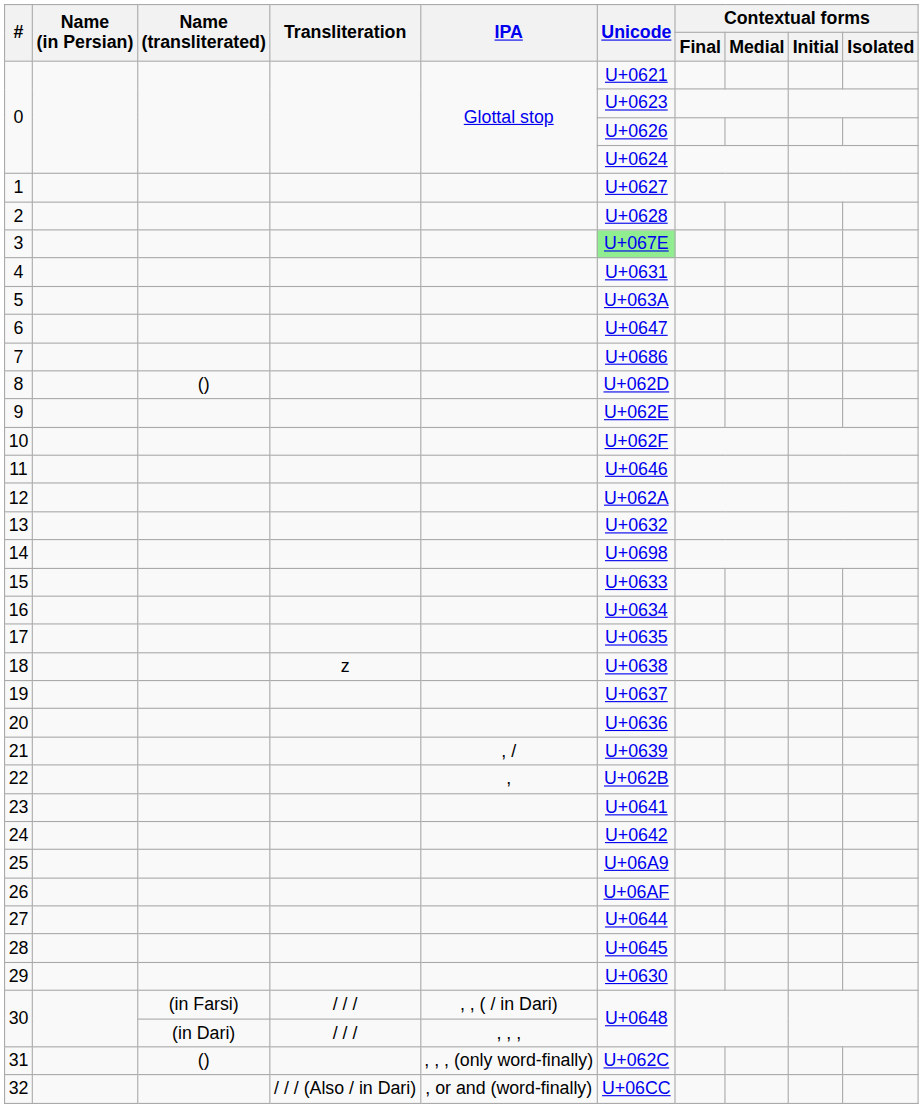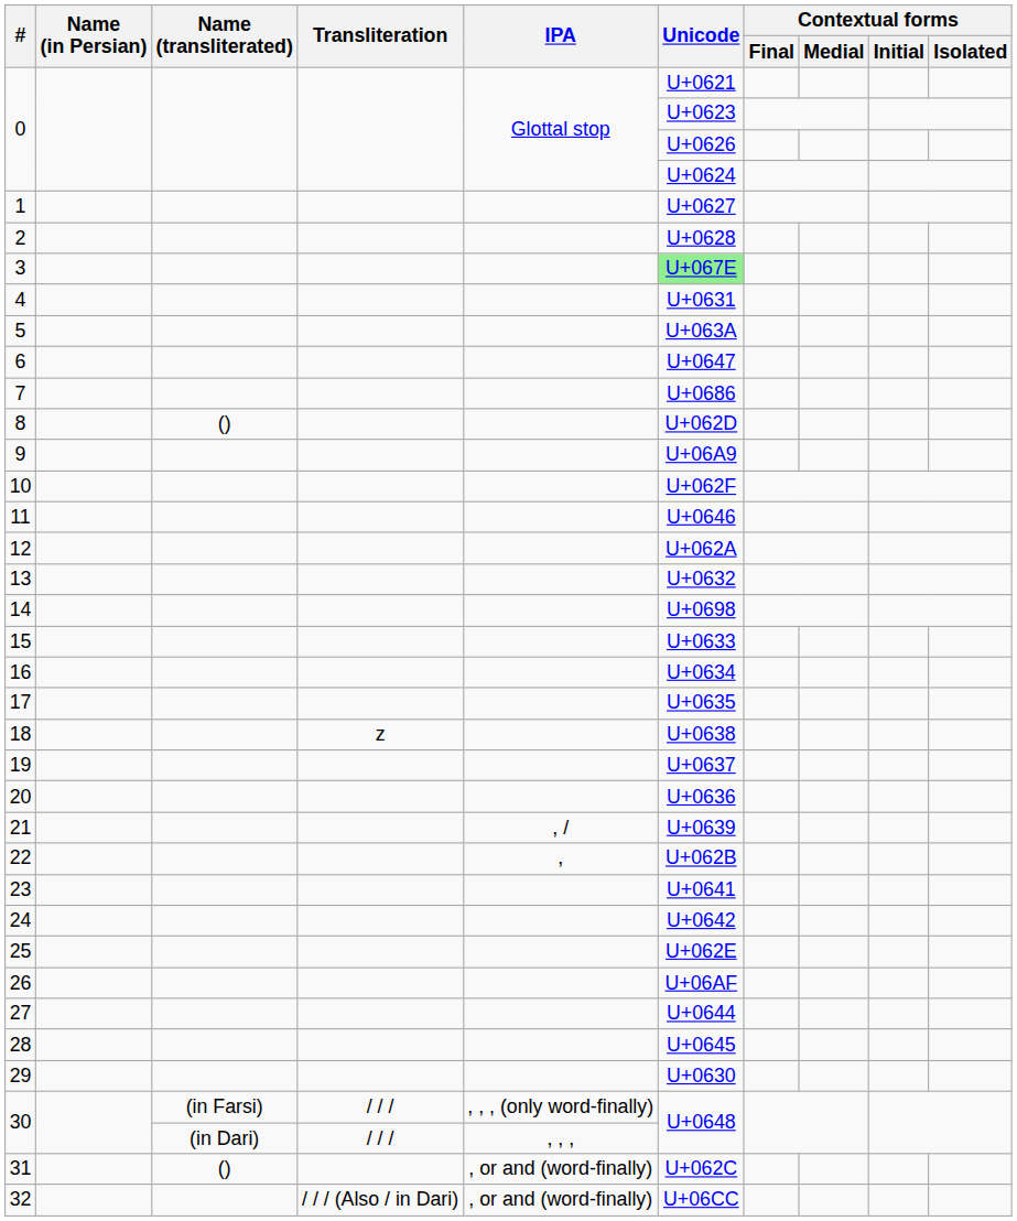 <table class="wikitable sortable">
 <tr style="text-align:center;">
 <th rowspan="2">#</th>
 <th rowspan="2">Name<br>(in Persian)</th>
 <th rowspan="2">Name<br>(transliterated)</th>
 <th rowspan="2">Transliteration</th>
 <th rowspan="2"><a href='#'>IPA</a></th>
 <th rowspan="2"><a href='#'>Unicode</a></th>
 <th colspan="4">Contextual forms</th>
 </tr>
 <tr>
 <th>Final</th>
 <th>Medial</th>
 <th>Initial</th>
 <th>Isolated</th>
 </tr>
 <tr style="text-align:center;">
 <td rowspan="4">0</td>
 <td rowspan="4"></td>
 <td rowspan="4"></td>
 <td rowspan="4"></td>
 <td rowspan="4"><a href='#'>Glottal stop</a> </td>
 <td><a href='#'>U+0621</a></td>
 <td></td>
 <td></td>
 <td></td>
 <td style="line-height:180%;padding:10px;font-size:200%;"></td>
 </tr>
 <tr style="text-align:center;">
 <td><a href='#'>U+0623</a></td>
 <td colspan="2" style="line-height:180%;padding:10px;font-size:200%;"></td>
 <td colspan="2" style="line-height:180%;padding:10px;font-size:200%;"></td>
 </tr>
 <tr style="text-align:center;">
 <td><a href='#'>U+0626</a></td>
 <td style="line-height:180%;padding:10px;font-size:200%;"></td>
 <td style="line-height:180%;padding:10px;font-size:200%;"></td>
 <td style="line-height:180%;padding:10px;font-size:200%;"></td>
 <td style="line-height:180%;padding:10px;font-size:200%;"></td>
 </tr>
 <tr style="text-align:center;">
 <td><a href='#'>U+0624</a></td>
 <td colspan="2" style="line-height:180%;padding:10px;font-size:200%;"></td>
 <td colspan="2" style="line-height:180%;padding:10px;font-size:200%;"></td>
 </tr>
 <tr style="text-align:center;">
 <td>1</td>
 <td></td>
 <td></td>
 <td></td>
 <td></td>
 <td><a href='#'>U+0627</a></td>
 <td colspan="2"  style="line-height:180%;padding:10px;font-size:200%;"></td>
 <td colspan="2"  style="line-height:180%;padding:10px;font-size:200%;"></td>
 </tr>
 <tr style="text-align:center;">
 <td>2</td>
 <td></td>
 <td></td>
 <td></td>
 <td></td>
 <td><a href='#'>U+0628</a></td>
 <td style="line-height:180%;padding:10px;font-size:200%;"></td>
 <td style="line-height:180%;padding:10px;font-size:200%;"></td>
 <td style="line-height:180%;padding:10px;font-size:200%;"></td>
 <td style="line-height:180%;padding:10px;font-size:200%;"></td>
 </tr>
 <tr style="text-align:center;">
 <td>3</td>
 <td></td>
 <td></td>
 <td></td>
 <td></td>
 <td style="background: lightgreen;"><a href='#'>U+067E</a></td>
 <td style="line-height:180%;padding:10px;font-size:200%;"></td>
 <td style="line-height:180%;padding:10px;font-size:200%;"></td>
 <td style="line-height:180%;padding:10px;font-size:200%;"></td>
 <td style="line-height:180%;padding:10px;font-size:200%;"></td>
 </tr>
 <tr style="text-align:center;">
 <td>4</td>
 <td></td>
 <td></td>
 <td></td>
 <td></td>
 <td><a href='#'>U+0631</a></td>
 <td style="line-height:180%;padding:10px;font-size:200%;"></td>
 <td style="line-height:180%;padding:10px;font-size:200%;"></td>
 <td style="line-height:180%;padding:10px;font-size:200%;"></td>
 <td style="line-height:180%;padding:10px;font-size:200%;"></td>
 </tr>
 <tr style="text-align:center;">
 <td>5</td>
 <td></td>
 <td></td>
 <td></td>
 <td></td>
 <td><a href='#'>U+063A</a></td>
 <td style="line-height:180%;padding:10px;font-size:200%;"></td>
 <td style="line-height:180%;padding:10px;font-size:200%;"></td>
 <td style="line-height:180%;padding:10px;font-size:200%;"></td>
 <td style="line-height:180%;padding:10px;font-size:200%;"></td>
 </tr>
 <tr style="text-align:center;">
 <td>6</td>
 <td></td>
 <td></td>
 <td></td>
 <td></td>
 <td><a href='#'>U+0647</a></td>
 <td style="line-height:180%;padding:10px;font-size:200%;"></td>
 <td style="line-height:180%;padding:10px;font-size:200%;"></td>
 <td style="line-height:180%;padding:10px;font-size:200%;"></td>
 <td style="line-height:180%;padding:10px;font-size:200%;"></td>
 </tr>
 <tr style="text-align:center;">
 <td>7</td>
 <td></td>
 <td></td>
 <td></td>
 <td></td>
 <td><a href='#'>U+0686</a></td>
 <td style="line-height:180%;padding:10px;font-size:200%;"></td>
 <td style="line-height:180%;padding:10px;font-size:200%;"></td>
 <td style="line-height:180%;padding:10px;font-size:200%;"></td>
 <td style="line-height:180%;padding:10px;font-size:200%;"></td>
 </tr>
 <tr style="text-align:center;">
 <td>8</td>
 <td></td>
 <td> ()</td>
 <td></td>
 <td></td>
 <td><a href='#'>U+062D</a></td>
 <td style="line-height:180%;padding:10px;font-size:200%;"></td>
 <td style="line-height:180%;padding:10px;font-size:200%;"></td>
 <td style="line-height:180%;padding:10px;font-size:200%;"></td>
 <td style="line-height:180%;padding:10px;font-size:200%;"></td>
 </tr>
 <tr style="text-align:center;">
 <td>9</td>
 <td></td>
 <td></td>
 <td></td>
 <td></td>
-<td><a href='#'>U+062E</a></td>
+<td><a href='#'>U+06A9</a></td>
 <td style="line-height:180%;padding:10px;font-size:200%;"></td>
 <td style="line-height:180%;padding:10px;font-size:200%;"></td>
 <td style="line-height:180%;padding:10px;font-size:200%;"></td>
 <td style="line-height:180%;padding:10px;font-size:200%;"></td>
 </tr>
 <tr style="text-align:center;">
 <td>10</td>
 <td></td>
 <td></td>
 <td></td>
 <td></td>
 <td><a href='#'>U+062F</a></td>
 <td style="line-height:180%;padding:10px;font-size:200%;" colspan=2></td>
 <td style="line-height:180%;padding:10px;font-size:200%;" colspan=2></td>
 </tr>
 <tr style="text-align:center;">
 <td>11</td>
 <td></td>
 <td></td>
 <td></td>
 <td></td>
 <td><a href='#'>U+0646</a></td>
 <td style="line-height:180%;padding:10px;font-size:200%;" colspan=2></td>
 <td style="line-height:180%;padding:10px;font-size:200%;" colspan=2></td>
 </tr>
 <tr style="text-align:center;">
 <td>12</td>
 <td></td>
 <td></td>
 <td></td>
 <td></td>
 <td><a href='#'>U+062A</a></td>
 <td style="line-height:180%;padding:10px;font-size:200%;" colspan=2></td>
 <td style="line-height:180%;padding:10px;font-size:200%;" colspan=2></td>
 </tr>
 <tr style="text-align:center;">
 <td>13</td>
 <td></td>
 <td></td>
 <td></td>
 <td></td>
 <td><a href='#'>U+0632</a></td>
 <td style="line-height:180%;padding:10px;font-size:200%;" colspan=2></td>
 <td style="line-height:180%;padding:10px;font-size:200%;" colspan=2></td>
 </tr>
 <tr style="text-align:center;">
 <td>14</td>
 <td></td>
 <td></td>
 <td></td>
 <td></td>
 <td><a href='#'>U+0698</a></td>
 <td style="line-height:180%;padding:10px;font-size:200%;" colspan=2></td>
 <td style="line-height:180%;padding:10px;font-size:200%;" colspan=2></td>
 </tr>
 <tr style="text-align:center;">
 <td>15</td>
 <td></td>
 <td></td>
 <td></td>
 <td></td>
 <td><a href='#'>U+0633</a></td>
 <td style="line-height:180%;padding:10px;font-size:200%;"></td>
 <td style="line-height:180%;padding:10px;font-size:200%;"></td>
 <td style="line-height:180%;padding:10px;font-size:200%;"></td>
 <td style="line-height:180%;padding:10px;font-size:200%;"></td>
 </tr>
 <tr style="text-align:center;">
 <td>16</td>
 <td></td>
 <td></td>
 <td></td>
 <td></td>
 <td><a href='#'>U+0634</a></td>
 <td style="line-height:180%;padding:10px;font-size:200%;"></td>
 <td style="line-height:180%;padding:10px;font-size:200%;"></td>
 <td style="line-height:180%;padding:10px;font-size:200%;"></td>
 <td style="line-height:180%;padding:10px;font-size:200%;"></td>
 </tr>
 <tr style="text-align:center;">
 <td>17</td>
 <td></td>
 <td></td>
 <td></td>
 <td></td>
 <td><a href='#'>U+0635</a></td>
 <td style="line-height:180%;padding:10px;font-size:200%;"></td>
 <td style="line-height:180%;padding:10px;font-size:200%;"></td>
 <td style="line-height:180%;padding:10px;font-size:200%;"></td>
 <td style="line-height:180%;padding:10px;font-size:200%;"></td>
 </tr>
 <tr style="text-align:center;">
 <td>18</td>
 <td></td>
 <td></td>
 <td>z</td>
 <td></td>
 <td><a href='#'>U+0638</a></td>
 <td style="line-height:180%;padding:10px;font-size:200%;"></td>
 <td style="line-height:180%;padding:10px;font-size:200%;"></td>
 <td style="line-height:180%;padding:10px;font-size:200%;"></td>
 <td style="line-height:180%;padding:10px;font-size:200%;"></td>
 </tr>
 <tr style="text-align:center;">
 <td>19</td>
 <td></td>
 <td></td>
 <td></td>
 <td></td>
 <td><a href='#'>U+0637</a></td>
 <td style="line-height:180%;padding:10px;font-size:200%;"></td>
 <td style="line-height:180%;padding:10px;font-size:200%;"></td>
 <td style="line-height:180%;padding:10px;font-size:200%;"></td>
 <td style="line-height:180%;padding:10px;font-size:200%;"></td>
 </tr>
 <tr style="text-align:center;">
 <td>20</td>
 <td></td>
 <td></td>
 <td></td>
 <td></td>
 <td><a href='#'>U+0636</a></td>
 <td style="line-height:180%;padding:10px;font-size:200%;"></td>
 <td style="line-height:180%;padding:10px;font-size:200%;"></td>
 <td style="line-height:180%;padding:10px;font-size:200%;"></td>
 <td style="line-height:180%;padding:10px;font-size:200%;"></td>
 </tr>
 <tr style="text-align:center;">
 <td>21</td>
 <td></td>
 <td></td>
 <td></td>
 <td>, /</td>
 <td><a href='#'>U+0639</a></td>
 <td style="line-height:180%;padding:10px;font-size:200%;"></td>
 <td style="line-height:180%;padding:10px;font-size:200%;"></td>
 <td style="line-height:180%;padding:10px;font-size:200%;"></td>
 <td style="line-height:180%;padding:10px;font-size:200%;"></td>
 </tr>
 <tr style="text-align:center;">
 <td>22</td>
 <td></td>
 <td></td>
 <td></td>
 <td>, </td>
 <td><a href='#'>U+062B</a></td>
 <td style="line-height:180%;padding:10px;font-size:200%;"></td>
 <td style="line-height:180%;padding:10px;font-size:200%;"></td>
 <td style="line-height:180%;padding:10px;font-size:200%;"></td>
 <td style="line-height:180%;padding:10px;font-size:200%;"></td>
 </tr>
 <tr style="text-align:center;">
 <td>23</td>
 <td></td>
 <td></td>
 <td></td>
 <td></td>
 <td><a href='#'>U+0641</a></td>
 <td style="line-height:180%;padding:10px;font-size:200%;"></td>
 <td style="line-height:180%;padding:10px;font-size:200%;"></td>
 <td style="line-height:180%;padding:10px;font-size:200%;"></td>
 <td style="line-height:180%;padding:10px;font-size:200%;"></td>
 </tr>
 <tr style="text-align:center;">
 <td>24</td>
 <td></td>
 <td></td>
 <td></td>
 <td></td>
 <td><a href='#'>U+0642</a></td>
 <td style="line-height:180%;padding:10px;font-size:200%;"></td>
 <td style="line-height:180%;padding:10px;font-size:200%;"></td>
 <td style="line-height:180%;padding:10px;font-size:200%;"></td>
 <td style="line-height:180%;padding:10px;font-size:200%;"></td>
 </tr>
 <tr style="text-align:center;">
 <td>25</td>
 <td></td>
 <td></td>
 <td></td>
 <td></td>
-<td><a href='#'>U+06A9</a></td>
+<td><a href='#'>U+062E</a></td>
 <td style="line-height:180%;padding:10px;font-size:200%;"></td>
 <td style="line-height:180%;padding:10px;font-size:200%;"></td>
 <td style="line-height:180%;padding:10px;font-size:200%;"></td>
 <td style="line-height:180%;padding:10px;font-size:200%;"></td>
 </tr>
 <tr style="text-align:center;">
 <td>26</td>
 <td></td>
 <td></td>
 <td></td>
 <td></td>
 <td><a href='#'>U+06AF</a></td>
 <td style="line-height:180%;padding:10px;font-size:200%;"></td>
 <td style="line-height:180%;padding:10px;font-size:200%;"></td>
 <td style="line-height:180%;padding:10px;font-size:200%;"></td>
 <td style="line-height:180%;padding:10px;font-size:200%;"></td>
 </tr>
 <tr style="text-align:center;">
 <td>27</td>
 <td></td>
 <td></td>
 <td></td>
 <td></td>
 <td><a href='#'>U+0644</a></td>
 <td style="line-height:180%;padding:10px;font-size:200%;"></td>
 <td style="line-height:180%;padding:10px;font-size:200%;"></td>
 <td style="line-height:180%;padding:10px;font-size:200%;"></td>
 <td style="line-height:180%;padding:10px;font-size:200%;"></td>
 </tr>
 <tr style="text-align:center;">
 <td>28</td>
 <td></td>
 <td></td>
 <td></td>
 <td></td>
 <td><a href='#'>U+0645</a></td>
 <td style="line-height:180%;padding:10px;font-size:200%;"></td>
 <td style="line-height:180%;padding:10px;font-size:200%;"></td>
 <td style="line-height:180%;padding:10px;font-size:200%;"></td>
 <td style="line-height:180%;padding:10px;font-size:200%;"></td>
 </tr>
 <tr style="text-align:center;">
 <td>29</td>
 <td></td>
 <td></td>
 <td></td>
 <td></td>
 <td><a href='#'>U+0630</a></td>
 <td style="line-height:180%;padding:10px;font-size:200%;"></td>
 <td style="line-height:180%;padding:10px;font-size:200%;"></td>
 <td style="line-height:180%;padding:10px;font-size:200%;"></td>
 <td style="line-height:180%;padding:10px;font-size:200%;"></td>
 </tr>
 <tr style="text-align:center;">
 <td rowspan="2">30</td>
 <td rowspan="2"></td>
 <td> (in Farsi)</td>
 <td> /  /  / </td>
-<td>, ,  ( /  in Dari)</td>
+<td>, , ,  (only word-finally)</td>
 <td rowspan="2"><a href='#'>U+0648</a></td>
 <td colspan="2" rowspan="2" style="line-height:180%;padding:10px;font-size:200%;"></td>
 <td colspan="2" rowspan="2" style="line-height:180%;padding:10px;font-size:200%;"></td>
 </tr>
 <tr style="text-align:center;">
 <td> (in Dari)</td>
 <td> /  /  / </td>
 <td>, , , </td>
 </tr>
 <tr style="text-align:center;">
 <td>31</td>
 <td></td>
 <td> ()</td>
 <td></td>
-<td>, , ,  (only word-finally)</td>
+<td>, or   and  (word-finally)</td>
 <td><a href='#'>U+062C</a></td>
 <td style="line-height:180%;padding:10px;font-size:200%;"></td>
 <td style="line-height:180%;padding:10px;font-size:200%;"></td>
 <td style="line-height:180%;padding:10px;font-size:200%;"></td>
 <td style="line-height:180%;padding:10px;font-size:200%;"></td>
 </tr>
 <tr style="text-align:center;">
 <td>32</td>
 <td></td>
 <td></td>
 <td> /  /  / (Also  /  in Dari)</td>
 <td>, or   and  (word-finally)</td>
 <td><a href='#'>U+06CC</a></td>
 <td style="line-height:180%;padding:10px;font-size:200%;"></td>
 <td style="line-height:180%;padding:10px;font-size:200%;"></td>
 <td style="line-height:180%;padding:10px;font-size:200%;"></td>
 <td style="line-height:180%;padding:10px;font-size:200%;"></td>
 </tr>
 </table>
